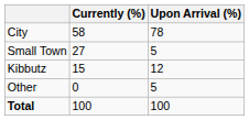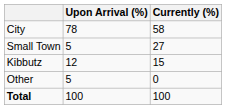 <table class="wikitable">
 <tr>
 <th></th>
+<th>Upon Arrival (%)</th>
 <th>Currently (%)</th>
-<th>Upon Arrival (%)</th>
 </tr>
 <tr>
 <td>City</td>
+<td>78</td>
 <td>58</td>
-<td>78</td>
 </tr>
 <tr>
 <td>Small Town</td>
+<td>5</td>
 <td>27</td>
-<td>5</td>
 </tr>
 <tr>
 <td>Kibbutz</td>
+<td>12</td>
 <td>15</td>
-<td>12</td>
 </tr>
 <tr>
 <td>Other</td>
+<td>5</td>
 <td>0</td>
-<td>5</td>
 </tr>
 <tr>
 <td><strong>Total</strong></td>
 <td>100</td>
 <td>100</td>
 </tr>
 </table>
